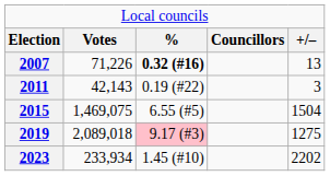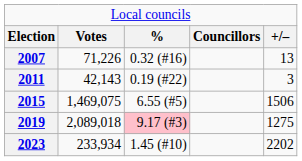 <table class="wikitable" style="text-align:right;">
 <tr>
 <td colspan="5" align="center"><a href='#'>Local councils</a></td>
 </tr>
 <tr>
 <th>Election</th>
 <th width="70">Votes</th>
 <th width="70">%</th>
 <th>Councillors</th>
 <th>+/–</th>
 </tr>
 <tr>
 <th><a href='#'>2007</a></th>
 <td>71,226</td>
-<td><strong>0.32 (#16)</strong></td>
+<td>0.32 (#16)</td>
 <td></td>
 <td>13</td>
 </tr>
 <tr>
 <th><a href='#'>2011</a></th>
 <td>42,143</td>
 <td>0.19 (#22)</td>
 <td></td>
 <td>3</td>
 </tr>
 <tr>
 <th><a href='#'>2015</a></th>
 <td>1,469,075</td>
 <td>6.55 (#5)</td>
 <td></td>
-<td>1504</td>
+<td>1506</td>
 </tr>
 <tr>
 <th><a href='#'>2019</a></th>
 <td>2,089,018</td>
 <td style="background: pink;">9.17 (#3)</td>
 <td></td>
 <td>1275</td>
 </tr>
 <tr>
 <th><a href='#'>2023</a></th>
 <td>233,934</td>
 <td>1.45 (#10)</td>
 <td></td>
 <td>2202</td>
 </tr>
 </table>
